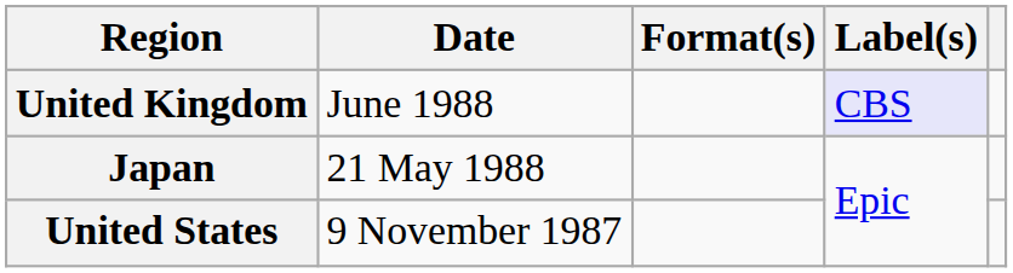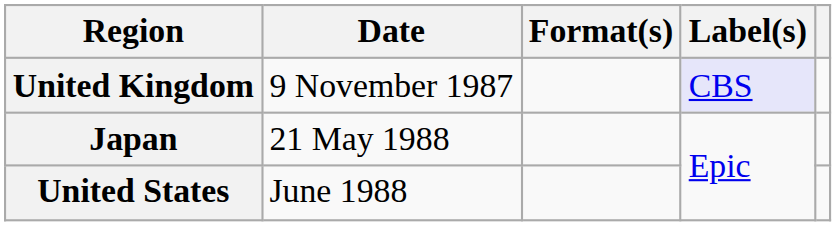 <table class="wikitable plainrowheaders">
 <tr>
 <th scope="col">Region</th>
 <th scope="col">Date</th>
 <th scope="col">Format(s)</th>
 <th scope="col">Label(s)</th>
 <th scope="col"></th>
 </tr>
 <tr>
 <th scope="row">United Kingdom</th>
-<td>June 1988</td>
+<td>9 November 1987</td>
 <td></td>
 <td style="background: lavender;"><a href='#'>CBS</a></td>
 <td align="center"></td>
 </tr>
 <tr>
 <th scope="row">Japan</th>
 <td>21 May 1988</td>
 <td></td>
 <td rowspan="2"><a href='#'>Epic</a></td>
 <td align="center"></td>
 </tr>
 <tr>
 <th scope="row">United States</th>
-<td>9 November 1987</td>
+<td>June 1988</td>
 <td></td>
 <td align="center"></td>
 </tr>
 </table>
